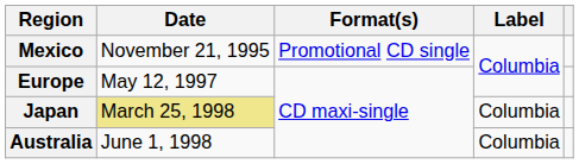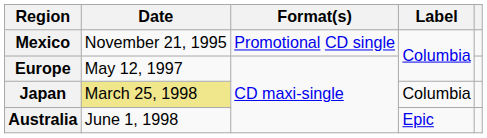 <table class="wikitable plainrowheaders" border="1">
 <tr>
 <th scope="col">Region</th>
 <th scope="col">Date</th>
 <th scope="col">Format(s)</th>
 <th scope="col">Label</th>
 <th scope="col"></th>
 </tr>
 <tr>
 <th scope="row">Mexico</th>
 <td>November 21, 1995</td>
 <td><a href='#'>Promotional</a> <a href='#'>CD single</a></td>
 <td rowspan="2"><a href='#'>Columbia</a></td>
 <td style="text-align:center;"></td>
 </tr>
 <tr>
 <th scope="row">Europe</th>
 <td>May 12, 1997</td>
 <td rowspan="3"><a href='#'>CD maxi-single</a></td>
 <td style="text-align:center;"></td>
 </tr>
 <tr>
 <th scope="row">Japan</th>
 <td style="background: khaki;">March 25, 1998</td>
 <td>Columbia</td>
 <td style="text-align:center;"></td>
 </tr>
 <tr>
 <th scope="row">Australia</th>
 <td>June 1, 1998</td>
-<td>Columbia</td>
+<td><a href='#'>Epic</a></td>
 <td style="text-align:center;"></td>
 </tr>
 </table>
